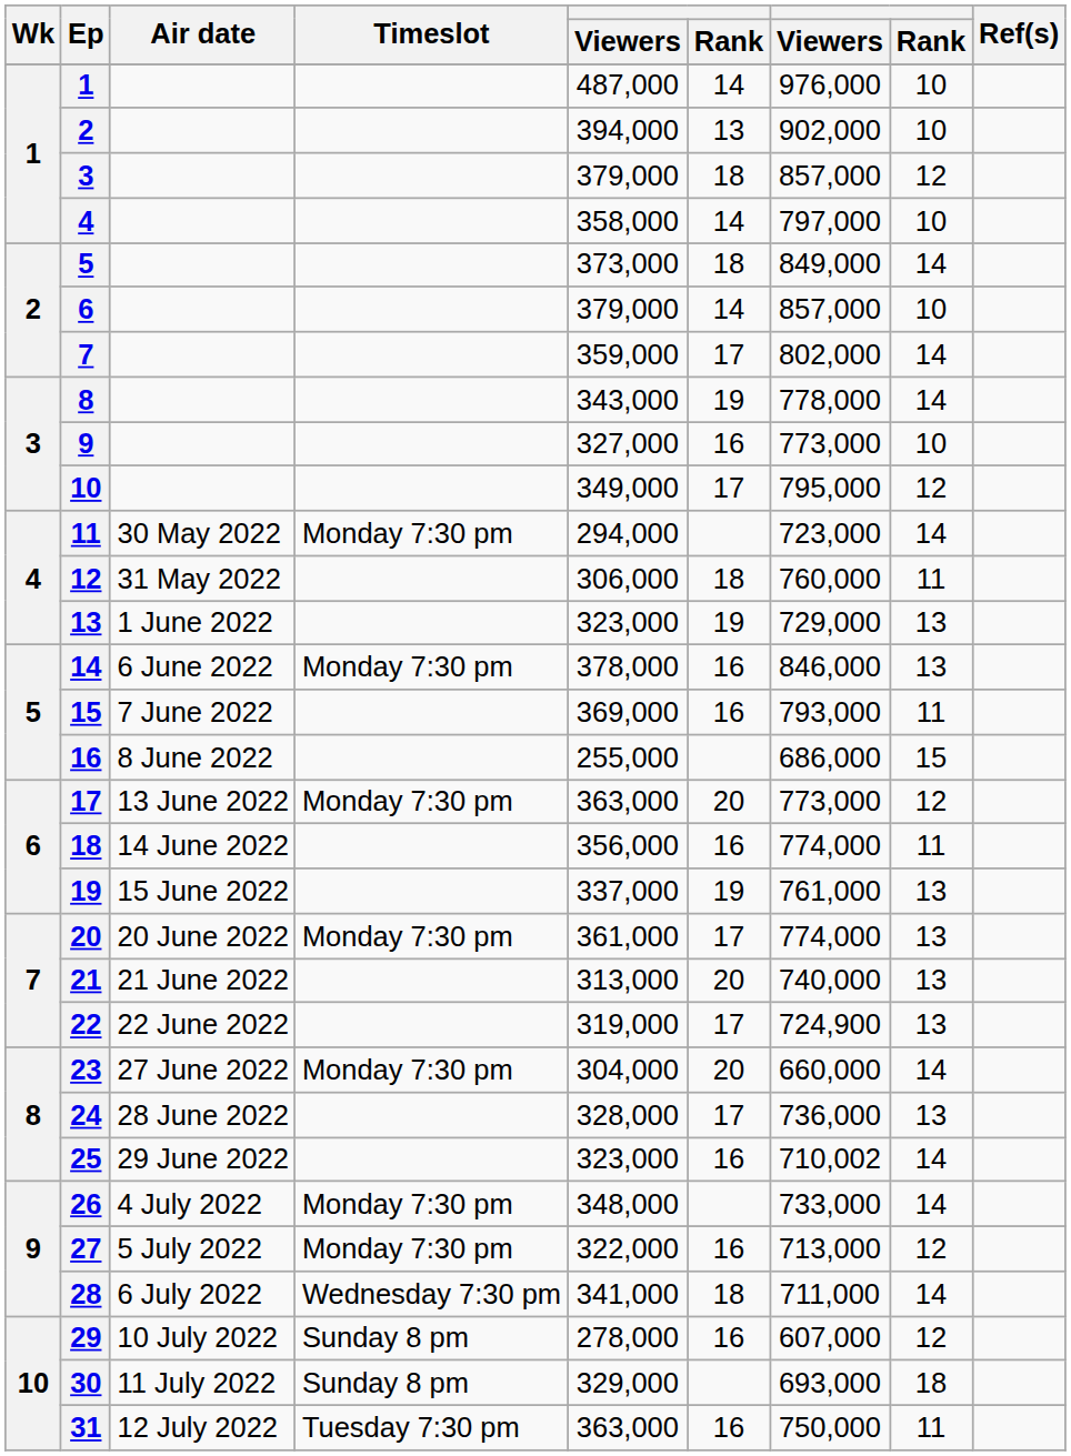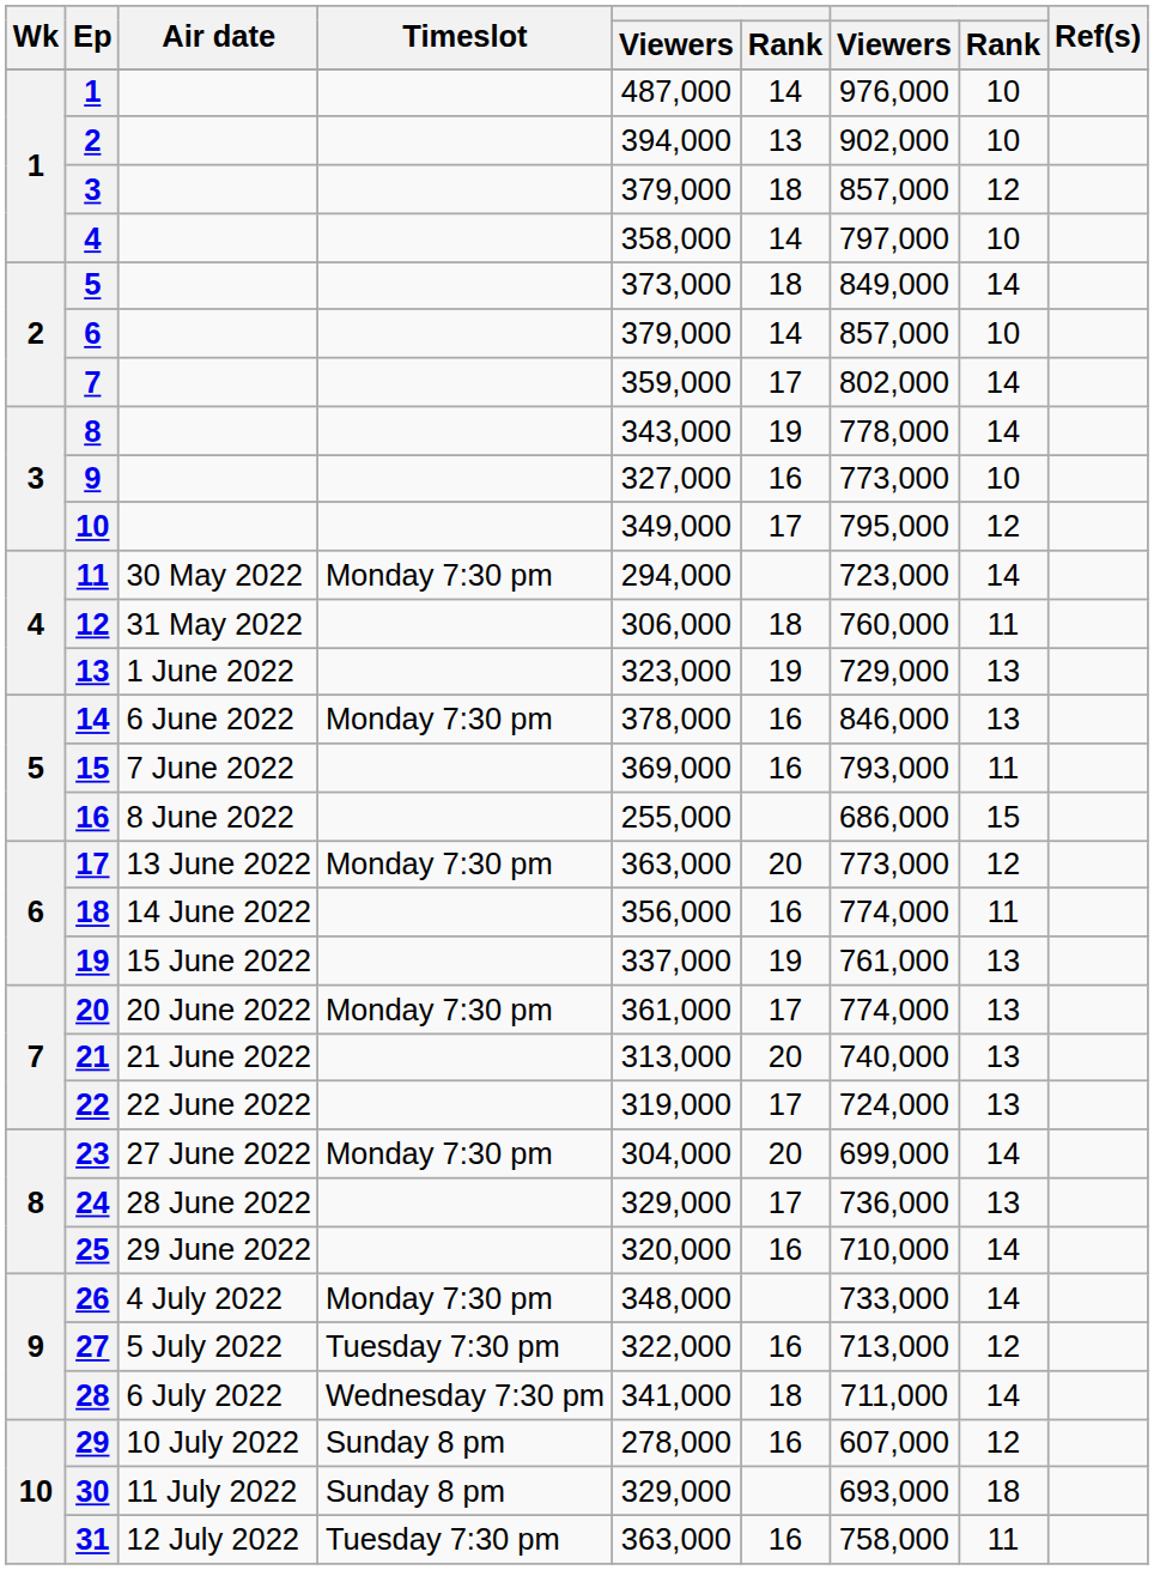 <table class="wikitable nowrap" style="text-align:center; font-size:90%; line-height:16px;">
 <tr>
 <th rowspan="2">Wk</th>
 <th rowspan="2">Ep</th>
 <th rowspan="2" class="unsortable">Air date</th>
 <th rowspan="2" class="unsortable">Timeslot</th>
 <th colspan="2"></th>
 <th colspan="2"></th>
 <th rowspan="2">Ref(s)</th>
 </tr>
 <tr>
 <th>Viewers</th>
 <th>Rank</th>
 <th>Viewers</th>
 <th>Rank</th>
 </tr>
 <tr>
 </tr>
 <tr>
 <th rowspan="4">1</th>
 <th><a href='#'>1</a></th>
 <td style="text-align:left"></td>
 <td style="text-align:left"></td>
 <td>487,000</td>
 <td>14</td>
 <td>976,000</td>
 <td>10</td>
 <td></td>
 </tr>
 <tr>
 <th><a href='#'>2</a></th>
 <td style="text-align:left"></td>
 <td style="text-align:left"></td>
 <td>394,000</td>
 <td>13</td>
 <td>902,000</td>
 <td>10</td>
 <td></td>
 </tr>
 <tr>
 <th><a href='#'>3</a></th>
 <td style="text-align:left"></td>
 <td style="text-align:left"></td>
 <td>379,000</td>
 <td>18</td>
 <td>857,000</td>
 <td>12</td>
 <td></td>
 </tr>
 <tr>
 <th><a href='#'>4</a></th>
 <td style="text-align:left"></td>
 <td style="text-align:left"></td>
 <td>358,000</td>
 <td>14</td>
 <td>797,000</td>
 <td>10</td>
 <td></td>
 </tr>
 <tr>
 <th rowspan="3">2</th>
 <th><a href='#'>5</a></th>
 <td style="text-align:left"></td>
 <td style="text-align:left"></td>
 <td>373,000</td>
 <td>18</td>
 <td>849,000</td>
 <td>14</td>
 <td></td>
 </tr>
 <tr>
 <th><a href='#'>6</a></th>
 <td style="text-align:left"></td>
 <td style="text-align:left"></td>
 <td>379,000</td>
 <td>14</td>
 <td>857,000</td>
 <td>10</td>
 <td></td>
 </tr>
 <tr>
 <th><a href='#'>7</a></th>
 <td style="text-align:left"></td>
 <td style="text-align:left"></td>
 <td>359,000</td>
 <td>17</td>
 <td>802,000</td>
 <td>14</td>
 <td></td>
 </tr>
 <tr>
 <th rowspan="3">3</th>
 <th><a href='#'>8</a></th>
 <td style="text-align:left"></td>
 <td style="text-align:left"></td>
 <td>343,000</td>
 <td>19</td>
 <td>778,000</td>
 <td>14</td>
 <td></td>
 </tr>
 <tr>
 <th><a href='#'>9</a></th>
 <td style="text-align:left"></td>
 <td style="text-align:left"></td>
 <td>327,000</td>
 <td>16</td>
 <td>773,000</td>
 <td>10</td>
 <td></td>
 </tr>
 <tr>
 <th><a href='#'>10</a></th>
 <td style="text-align:left"></td>
 <td style="text-align:left"></td>
 <td>349,000</td>
 <td>17</td>
 <td>795,000</td>
 <td>12</td>
 <td></td>
 </tr>
 <tr>
 <th rowspan="3">4</th>
 <th><a href='#'>11</a></th>
 <td style="text-align:left">30 May 2022</td>
 <td style="text-align:left">Monday 7:30 pm</td>
 <td>294,000</td>
 <td></td>
 <td>723,000</td>
 <td>14</td>
 <td></td>
 </tr>
 <tr>
 <th><a href='#'>12</a></th>
 <td style="text-align:left">31 May 2022</td>
 <td style="text-align:left"></td>
 <td>306,000</td>
 <td>18</td>
 <td>760,000</td>
 <td>11</td>
 <td></td>
 </tr>
 <tr>
 <th><a href='#'>13</a></th>
 <td style="text-align:left">1 June 2022</td>
 <td style="text-align:left"></td>
 <td>323,000</td>
 <td>19</td>
 <td>729,000</td>
 <td>13</td>
 <td></td>
 </tr>
 <tr>
 <th rowspan="3">5</th>
 <th><a href='#'>14</a></th>
 <td style="text-align:left">6 June 2022</td>
 <td style="text-align:left">Monday 7:30 pm</td>
 <td>378,000</td>
 <td>16</td>
 <td>846,000</td>
 <td>13</td>
 <td></td>
 </tr>
 <tr>
 <th><a href='#'>15</a></th>
 <td style="text-align:left">7 June 2022</td>
 <td style="text-align:left"></td>
 <td>369,000</td>
 <td>16</td>
 <td>793,000</td>
 <td>11</td>
 <td></td>
 </tr>
 <tr>
 <th><a href='#'>16</a></th>
 <td style="text-align:left">8 June 2022</td>
 <td style="text-align:left"></td>
 <td>255,000</td>
 <td></td>
 <td>686,000</td>
 <td>15</td>
 <td></td>
 </tr>
 <tr>
 <th rowspan="3">6</th>
 <th><a href='#'>17</a></th>
 <td style="text-align:left">13 June 2022</td>
 <td style="text-align:left">Monday 7:30 pm</td>
 <td>363,000</td>
 <td>20</td>
 <td>773,000</td>
 <td>12</td>
 <td></td>
 </tr>
 <tr>
 <th><a href='#'>18</a></th>
 <td style="text-align:left">14 June 2022</td>
 <td style="text-align:left"></td>
 <td>356,000</td>
 <td>16</td>
 <td>774,000</td>
 <td>11</td>
 <td></td>
 </tr>
 <tr>
 <th><a href='#'>19</a></th>
 <td style="text-align:left">15 June 2022</td>
 <td style="text-align:left"></td>
 <td>337,000</td>
 <td>19</td>
 <td>761,000</td>
 <td>13</td>
 <td></td>
 </tr>
 <tr>
 <th rowspan="3">7</th>
 <th><a href='#'>20</a></th>
 <td style="text-align:left">20 June 2022</td>
 <td style="text-align:left">Monday 7:30 pm</td>
 <td>361,000</td>
 <td>17</td>
 <td>774,000</td>
 <td>13</td>
 <td></td>
 </tr>
 <tr>
 <th><a href='#'>21</a></th>
 <td style="text-align:left">21 June 2022</td>
 <td style="text-align:left"></td>
 <td>313,000</td>
 <td>20</td>
 <td>740,000</td>
 <td>13</td>
 <td></td>
 </tr>
 <tr>
 <th><a href='#'>22</a></th>
 <td style="text-align:left">22 June 2022</td>
 <td style="text-align:left"></td>
 <td>319,000</td>
 <td>17</td>
-<td>724,900</td>
+<td>724,000</td>
 <td>13</td>
 <td></td>
 </tr>
 <tr>
 <th rowspan="3">8</th>
 <th><a href='#'>23</a></th>
 <td style="text-align:left">27 June 2022</td>
 <td style="text-align:left">Monday 7:30 pm</td>
 <td>304,000</td>
 <td>20</td>
-<td>660,000</td>
+<td>699,000</td>
 <td>14</td>
 <td></td>
 </tr>
 <tr>
 <th><a href='#'>24</a></th>
 <td style="text-align:left">28 June 2022</td>
 <td style="text-align:left"></td>
-<td>328,000</td>
+<td>329,000</td>
 <td>17</td>
 <td>736,000</td>
 <td>13</td>
 <td></td>
 </tr>
 <tr>
 <th><a href='#'>25</a></th>
 <td style="text-align:left">29 June 2022</td>
 <td style="text-align:left"></td>
-<td>323,000</td>
+<td>320,000</td>
 <td>16</td>
-<td>710,002</td>
+<td>710,000</td>
 <td>14</td>
 <td></td>
 </tr>
 <tr>
 <th rowspan="3">9</th>
 <th><a href='#'>26</a></th>
 <td style="text-align:left">4 July 2022</td>
 <td style="text-align:left">Monday 7:30 pm</td>
 <td>348,000</td>
 <td></td>
 <td>733,000</td>
 <td>14</td>
 <td></td>
 </tr>
 <tr>
 <th><a href='#'>27</a></th>
 <td style="text-align:left">5 July 2022</td>
-<td style="text-align:left">Monday 7:30 pm</td>
+<td style="text-align:left">Tuesday 7:30 pm</td>
 <td>322,000</td>
 <td>16</td>
 <td>713,000</td>
 <td>12</td>
 <td></td>
 </tr>
 <tr>
 <th><a href='#'>28</a></th>
 <td style="text-align:left">6 July 2022</td>
 <td style="text-align:left">Wednesday 7:30 pm</td>
 <td>341,000</td>
 <td>18</td>
 <td>711,000</td>
 <td>14</td>
 <td></td>
 </tr>
 <tr>
 <th rowspan="3">10</th>
 <th><a href='#'>29</a></th>
 <td style="text-align:left">10 July 2022</td>
 <td style="text-align:left">Sunday 8 pm</td>
 <td>278,000</td>
 <td>16</td>
 <td>607,000</td>
 <td>12</td>
 <td></td>
 </tr>
 <tr>
 <th><a href='#'>30</a></th>
 <td style="text-align:left">11 July 2022</td>
 <td style="text-align:left">Sunday 8 pm</td>
 <td>329,000</td>
 <td></td>
 <td>693,000</td>
 <td>18</td>
 <td></td>
 </tr>
 <tr>
 <th><a href='#'>31</a></th>
 <td style="text-align:left">12 July 2022</td>
 <td style="text-align:left">Tuesday 7:30 pm</td>
 <td>363,000</td>
 <td>16</td>
-<td>750,000</td>
+<td>758,000</td>
 <td>11</td>
 <td></td>
 </tr>
 </table>
